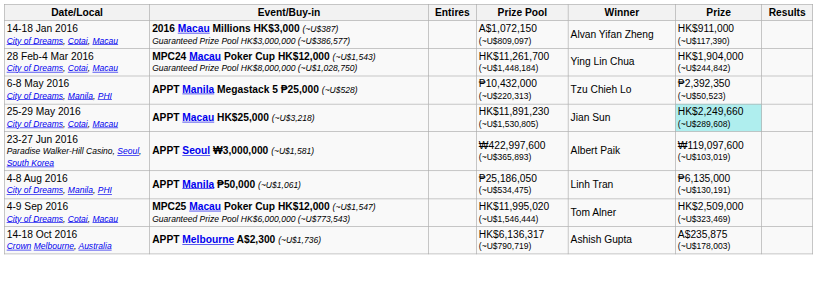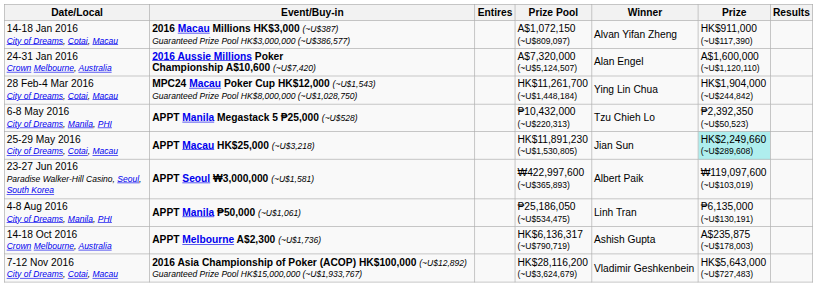 <table class="wikitable" width="100%">
 <tr>
 <th width="18%">Date/Local</th>
 <th !width="15%">Event/Buy-in</th>
 <th !width="10%">Entires</th>
 <th !width="10%">Prize Pool</th>
 <th !width="27%">Winner</th>
 <th !width="10%">Prize</th>
 <th !width="10%">Results</th>
 </tr>
 <tr>
 <td>14-18 Jan 2016<br><small><em><a href='#'>City of Dreams</a>, <a href='#'>Cotai</a>, <a href='#'>Macau</a></em></small></td>
 <td> <strong>2016 <a href='#'>Macau</a> Millions HK$3,000</strong> <em><small>(~U$387)</small></em><br><small><em>Guaranteed Prize Pool HK$3,000,000 (~U$386,577)</em></small></td>
 <td></td>
 <td>A$1,072,150<br><small>(~U$809,097)</small></td>
 <td> Alvan Yifan Zheng</td>
 <td>HK$911,000<br><small>(~U$117,390)</small></td>
+<td></td>
+</tr>
+<tr>
+<td>24-31 Jan 2016<br><small><em><a href='#'>Crown</a> <a href='#'>Melbourne</a>, <a href='#'>Australia</a></em></small></td>
+<td> <strong><a href='#'>2016 Aussie Millions</a> Poker<br>Championship A$10,600</strong> <em><small>(~U$7,420)</small></em></td>
+<td></td>
+<td>A$7,320,000<br><small>(~U$5,124,507)</small></td>
+<td> Alan Engel</td>
+<td>A$1,600,000<br><small>(~U$1,120,110)</small></td>
 <td></td>
 </tr>
 <tr>
 <td>28 Feb-4 Mar 2016<br><small><em><a href='#'>City of Dreams</a>, <a href='#'>Cotai</a>, <a href='#'>Macau</a></em></small></td>
 <td> <strong>MPC24 <a href='#'>Macau</a> Poker Cup HK$12,000</strong> <em><small>(~U$1,543)</small></em><br><small><em>Guaranteed Prize Pool HK$8,000,000 (~U$1,028,750)</em></small></td>
 <td></td>
 <td>HK$11,261,700<br><small>(~U$1,448,184)</small></td>
 <td> Ying Lin Chua</td>
 <td>HK$1,904,000<br><small>(~U$244,842)</small></td>
 <td></td>
 </tr>
 <tr>
 <td>6-8 May 2016<br><small><em><a href='#'>City of Dreams</a>, <a href='#'>Manila</a>, <a href='#'>PHI</a></em></small></td>
 <td> <strong>APPT <a href='#'>Manila</a> Megastack 5 ₱25,000</strong> <em><small>(~U$528)</small></em></td>
 <td></td>
 <td>₱10,432,000<br><small>(~U$220,313)</small></td>
 <td> Tzu Chieh Lo</td>
 <td>₱2,392,350<br><small>(~U$50,523)</small></td>
 <td></td>
 </tr>
 <tr>
 <td>25-29 May 2016<br><small><em><a href='#'>City of Dreams</a>, <a href='#'>Cotai</a>, <a href='#'>Macau</a></em></small></td>
 <td> <strong>APPT <a href='#'>Macau</a> HK$25,000</strong> <em><small>(~U$3,218)</small></em></td>
 <td></td>
 <td>HK$11,891,230<br><small>(~U$1,530,805)</small></td>
 <td> Jian Sun</td>
 <td style="background: paleturquoise;">HK$2,249,660<br><small>(~U$289,608)</small></td>
 <td></td>
 </tr>
 <tr>
 <td>23-27 Jun 2016<br><small><em>Paradise Walker-Hill Casino, <a href='#'>Seoul</a>, <a href='#'>South Korea</a></em></small></td>
 <td> <strong>APPT <a href='#'>Seoul</a> ₩3,000,000</strong> <em><small>(~U$1,581)</small></em></td>
 <td></td>
 <td>₩422,997,600<br><small>(~U$365,893)</small></td>
 <td> Albert Paik</td>
 <td>₩119,097,600	<br><small>(~U$103,019)</small></td>
 <td></td>
 </tr>
 <tr>
 <td>4-8 Aug 2016<br><small><em><a href='#'>City of Dreams</a>, <a href='#'>Manila</a>, <a href='#'>PHI</a></em></small></td>
 <td> <strong>APPT <a href='#'>Manila</a> ₱50,000</strong> <em><small>(~U$1,061)</small></em></td>
 <td></td>
 <td>₱25,186,050<br><small>(~U$534,475)</small></td>
 <td> Linh Tran</td>
 <td>₱6,135,000<br><small>(~U$130,191)</small></td>
 <td></td>
 </tr>
 <tr>
-<td>4-9 Sep 2016<br><small><em><a href='#'>City of Dreams</a>, <a href='#'>Cotai</a>, <a href='#'>Macau</a></em></small></td>
-<td> <strong>MPC25 <a href='#'>Macau</a> Poker Cup HK$12,000</strong> <em><small>(~U$1,547)</small></em><br><small><em>Guaranteed Prize Pool HK$6,000,000 (~U$773,543)</em></small></td>
-<td></td>
-<td>HK$11,995,020<br><small>(~U$1,546,444)</small></td>
-<td> Tom Alner</td>
-<td>HK$2,509,000<br><small>(~U$323,469)</small></td>
-<td></td>
-</tr>
-<tr>
 <td>14-18 Oct 2016<br><small><em><a href='#'>Crown</a> <a href='#'>Melbourne</a>, <a href='#'>Australia</a></em></small></td>
 <td> <strong>APPT <a href='#'>Melbourne</a> A$2,300</strong> <em><small>(~U$1,736)</small></em></td>
 <td></td>
 <td>HK$6,136,317<br><small>(~U$790,719)</small></td>
 <td> Ashish Gupta</td>
 <td>A$235,875<br><small>(~U$178,003)</small></td>
 <td></td>
 </tr>
+<tr>
+<td>7-12 Nov 2016<br><small><em><a href='#'>City of Dreams</a>, <a href='#'>Cotai</a>, <a href='#'>Macau</a></em></small></td>
+<td> <strong>2016 Asia Championship of Poker (ACOP) HK$100,000</strong> <em><small>(~U$12,892)</small></em><br><small><em>Guaranteed Prize Pool HK$15,000,000 (~U$1,933,767)</em></small></td>
+<td></td>
+<td>HK$28,116,200<br><small>(~U$3,624,679)</small></td>
+<td> Vladimir Geshkenbein</td>
+<td>HK$5,643,000<br><small>(~U$727,483)</small></td>
+<td></td>
+</tr>
 </table>
